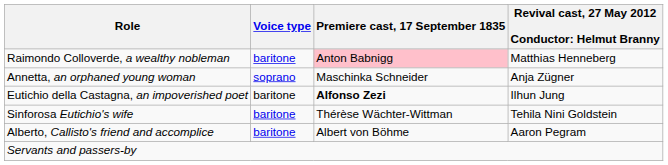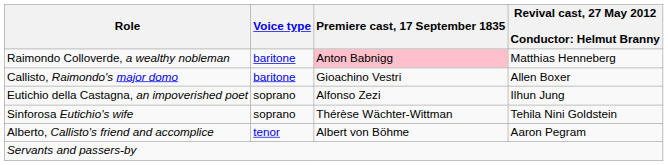 <table class="wikitable">
 <tr>
 <th>Role</th>
 <th><a href='#'>Voice type</a></th>
 <th>Premiere cast, 17 September 1835</th>
 <th>Revival cast, 27 May 2012<br><br>Conductor: Helmut Branny</th>
 </tr>
 <tr>
 <td>Raimondo Colloverde, <em>a wealthy nobleman</em></td>
 <td><a href='#'>baritone</a></td>
 <td style="background: pink;">Anton Babnigg</td>
 <td>Matthias Henneberg</td>
 </tr>
 <tr>
-<td>Annetta, <em>an orphaned young woman</em></td>
-<td><a href='#'>soprano</a></td>
-<td>Maschinka Schneider</td>
-<td>Anja Zügner</td>
+<td>Callisto, <em>Raimondo's <a href='#'>major domo</a></em></td>
+<td><a href='#'>baritone</a></td>
+<td>Gioachino Vestri</td>
+<td>Allen Boxer</td>
 </tr>
 <tr>
 <td>Eutichio della Castagna, <em>an impoverished poet</em></td>
-<td>baritone</td>
-<td><strong>Alfonso Zezi</strong></td>
+<td>soprano</td>
+<td>Alfonso Zezi</td>
 <td>Ilhun Jung</td>
 </tr>
 <tr>
 <td>Sinforosa <em>Eutichio's wife</em></td>
-<td><a href='#'>baritone</a></td>
+<td>soprano</td>
 <td>Thérèse Wächter-Wittman</td>
 <td>Tehila Nini Goldstein</td>
 </tr>
 <tr>
 <td>Alberto, <em>Callisto's friend and accomplice</em></td>
-<td><a href='#'>baritone</a></td>
+<td><a href='#'>tenor</a></td>
 <td>Albert von Böhme</td>
 <td>Aaron Pegram</td>
 </tr>
 <tr>
 <td colspan="4"><em>Servants and passers-by</em></td>
 </tr>
 </table>
